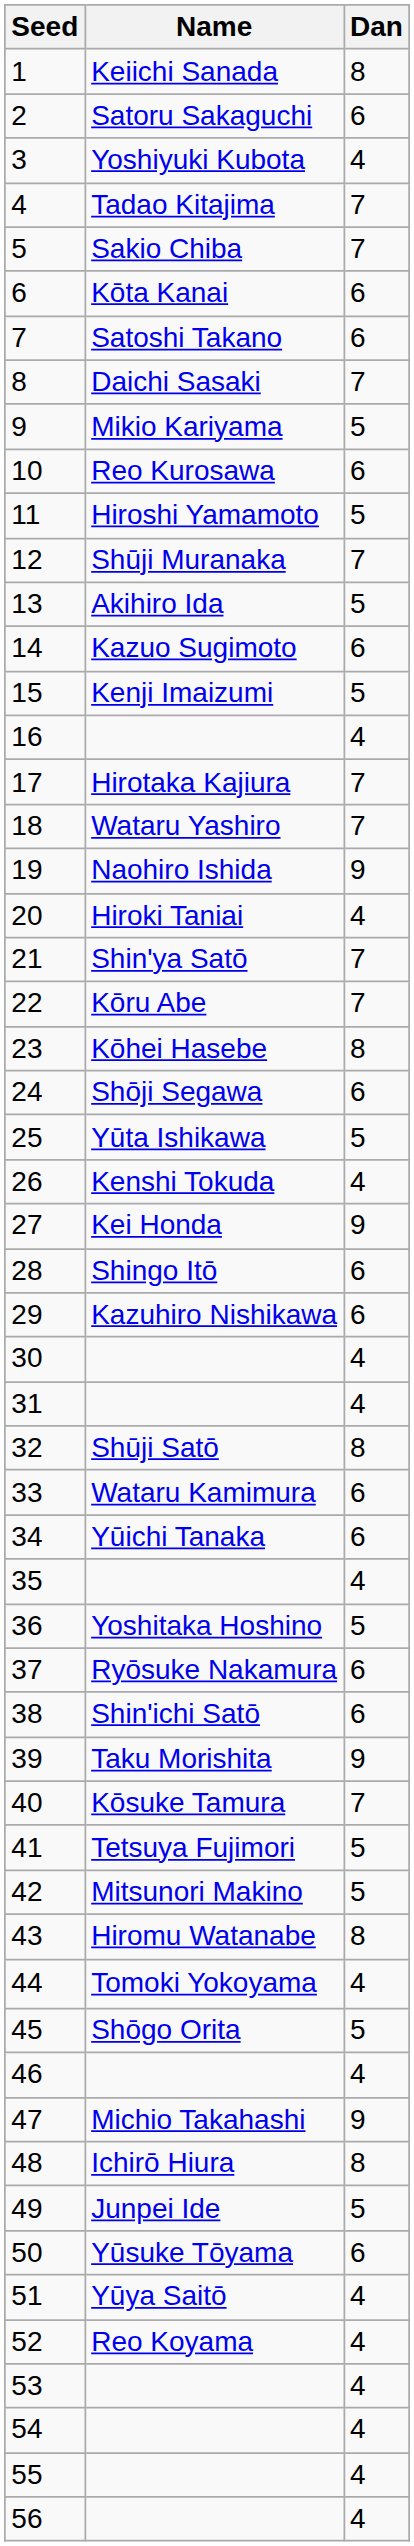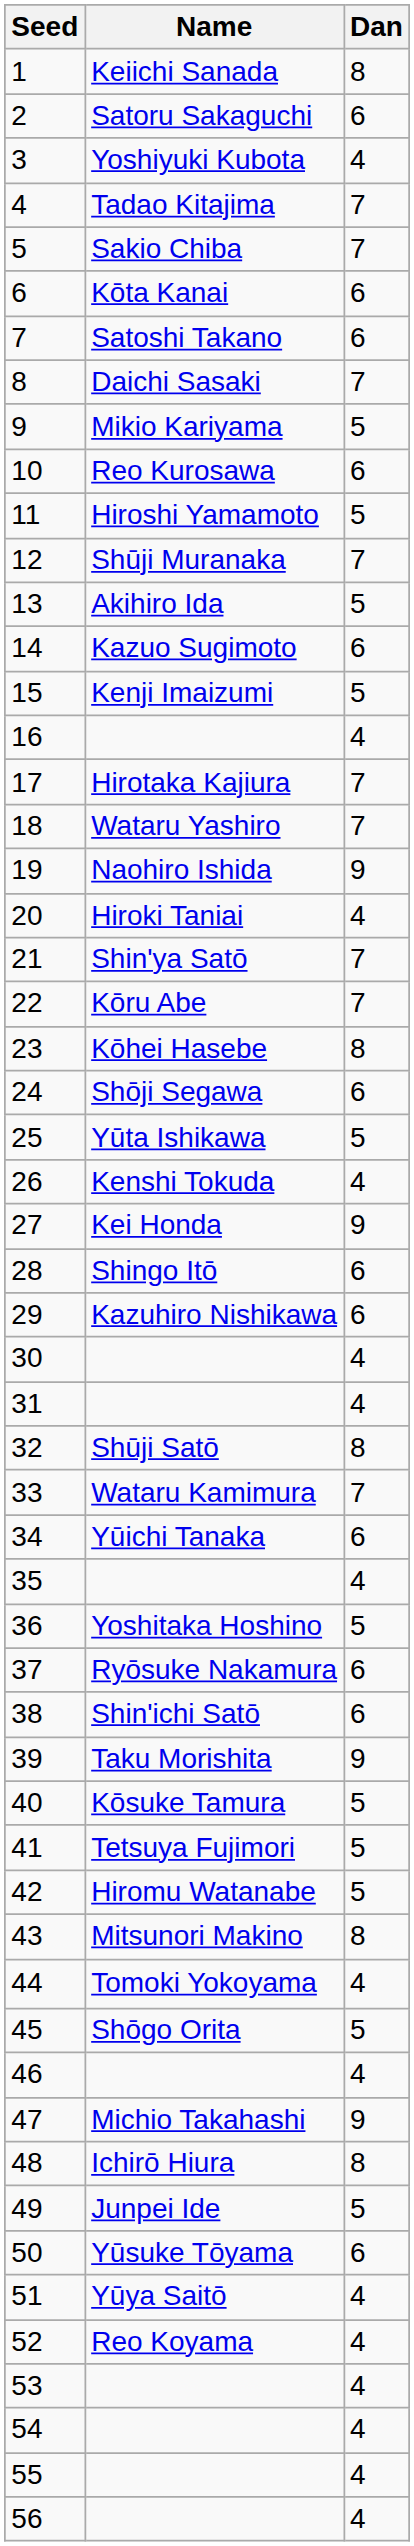 <table class='wikitable'>
 <tr>
 <th>Seed</th>
 <th>Name</th>
 <th>Dan</th>
 </tr>
 <tr>
 <td>1</td>
 <td><a href='#'>Keiichi Sanada</a></td>
 <td>8</td>
 </tr>
 <tr>
 <td>2</td>
 <td><a href='#'>Satoru Sakaguchi</a></td>
 <td>6</td>
 </tr>
 <tr>
 <td>3</td>
 <td><a href='#'>Yoshiyuki Kubota</a></td>
 <td>4</td>
 </tr>
 <tr>
 <td>4</td>
 <td><a href='#'>Tadao Kitajima</a></td>
 <td>7</td>
 </tr>
 <tr>
 <td>5</td>
 <td><a href='#'>Sakio Chiba</a></td>
 <td>7</td>
 </tr>
 <tr>
 <td>6</td>
 <td><a href='#'>Kōta Kanai</a></td>
 <td>6</td>
 </tr>
 <tr>
 <td>7</td>
 <td><a href='#'>Satoshi Takano</a></td>
 <td>6</td>
 </tr>
 <tr>
 <td>8</td>
 <td><a href='#'>Daichi Sasaki</a></td>
 <td>7</td>
 </tr>
 <tr>
 <td>9</td>
 <td><a href='#'>Mikio Kariyama</a></td>
 <td>5</td>
 </tr>
 <tr>
 <td>10</td>
 <td><a href='#'>Reo Kurosawa</a></td>
 <td>6</td>
 </tr>
 <tr>
 <td>11</td>
 <td><a href='#'>Hiroshi Yamamoto</a></td>
 <td>5</td>
 </tr>
 <tr>
 <td>12</td>
 <td><a href='#'>Shūji Muranaka</a></td>
 <td>7</td>
 </tr>
 <tr>
 <td>13</td>
 <td><a href='#'>Akihiro Ida</a></td>
 <td>5</td>
 </tr>
 <tr>
 <td>14</td>
 <td><a href='#'>Kazuo Sugimoto</a></td>
 <td>6</td>
 </tr>
 <tr>
 <td>15</td>
 <td><a href='#'>Kenji Imaizumi</a></td>
 <td>5</td>
 </tr>
 <tr>
 <td>16</td>
 <td></td>
 <td>4</td>
 </tr>
 <tr>
 <td>17</td>
 <td><a href='#'>Hirotaka Kajiura</a></td>
 <td>7</td>
 </tr>
 <tr>
 <td>18</td>
 <td><a href='#'>Wataru Yashiro</a></td>
 <td>7</td>
 </tr>
 <tr>
 <td>19</td>
 <td><a href='#'>Naohiro Ishida</a></td>
 <td>9</td>
 </tr>
 <tr>
 <td>20</td>
 <td><a href='#'>Hiroki Taniai</a></td>
 <td>4</td>
 </tr>
 <tr>
 <td>21</td>
 <td><a href='#'>Shin'ya Satō</a></td>
 <td>7</td>
 </tr>
 <tr>
 <td>22</td>
 <td><a href='#'>Kōru Abe</a></td>
 <td>7</td>
 </tr>
 <tr>
 <td>23</td>
 <td><a href='#'>Kōhei Hasebe</a></td>
 <td>8</td>
 </tr>
 <tr>
 <td>24</td>
 <td><a href='#'>Shōji Segawa</a></td>
 <td>6</td>
 </tr>
 <tr>
 <td>25</td>
 <td><a href='#'>Yūta Ishikawa</a></td>
 <td>5</td>
 </tr>
 <tr>
 <td>26</td>
 <td><a href='#'>Kenshi Tokuda</a></td>
 <td>4</td>
 </tr>
 <tr>
 <td>27</td>
 <td><a href='#'>Kei Honda</a></td>
 <td>9</td>
 </tr>
 <tr>
 <td>28</td>
 <td><a href='#'>Shingo Itō</a></td>
 <td>6</td>
 </tr>
 <tr>
 <td>29</td>
 <td><a href='#'>Kazuhiro Nishikawa</a></td>
 <td>6</td>
 </tr>
 <tr>
 <td>30</td>
 <td></td>
 <td>4</td>
 </tr>
 <tr>
 <td>31</td>
 <td></td>
 <td>4</td>
 </tr>
 <tr>
 <td>32</td>
 <td><a href='#'>Shūji Satō</a></td>
 <td>8</td>
 </tr>
 <tr>
 <td>33</td>
 <td><a href='#'>Wataru Kamimura</a></td>
-<td>6</td>
+<td>7</td>
 </tr>
 <tr>
 <td>34</td>
 <td><a href='#'>Yūichi Tanaka</a></td>
 <td>6</td>
 </tr>
 <tr>
 <td>35</td>
 <td></td>
 <td>4</td>
 </tr>
 <tr>
 <td>36</td>
 <td><a href='#'>Yoshitaka Hoshino</a></td>
 <td>5</td>
 </tr>
 <tr>
 <td>37</td>
 <td><a href='#'>Ryōsuke Nakamura</a></td>
 <td>6</td>
 </tr>
 <tr>
 <td>38</td>
 <td><a href='#'>Shin'ichi Satō</a></td>
 <td>6</td>
 </tr>
 <tr>
 <td>39</td>
 <td><a href='#'>Taku Morishita</a></td>
 <td>9</td>
 </tr>
 <tr>
 <td>40</td>
 <td><a href='#'>Kōsuke Tamura</a></td>
-<td>7</td>
+<td>5</td>
 </tr>
 <tr>
 <td>41</td>
 <td><a href='#'>Tetsuya Fujimori</a></td>
 <td>5</td>
 </tr>
 <tr>
 <td>42</td>
-<td><a href='#'>Mitsunori Makino</a></td>
+<td><a href='#'>Hiromu Watanabe</a></td>
 <td>5</td>
 </tr>
 <tr>
 <td>43</td>
-<td><a href='#'>Hiromu Watanabe</a></td>
+<td><a href='#'>Mitsunori Makino</a></td>
 <td>8</td>
 </tr>
 <tr>
 <td>44</td>
 <td><a href='#'>Tomoki Yokoyama</a></td>
 <td>4　</td>
 </tr>
 <tr>
 <td>45</td>
 <td><a href='#'>Shōgo Orita</a></td>
 <td>5</td>
 </tr>
 <tr>
 <td>46</td>
 <td></td>
 <td>4</td>
 </tr>
 <tr>
 <td>47</td>
 <td><a href='#'>Michio Takahashi</a></td>
 <td>9</td>
 </tr>
 <tr>
 <td>48</td>
 <td><a href='#'>Ichirō Hiura</a></td>
 <td>8</td>
 </tr>
 <tr>
 <td>49</td>
 <td><a href='#'>Junpei Ide</a></td>
 <td>5</td>
 </tr>
 <tr>
 <td>50</td>
 <td><a href='#'>Yūsuke Tōyama</a></td>
 <td>6</td>
 </tr>
 <tr>
 <td>51</td>
 <td><a href='#'>Yūya Saitō</a></td>
 <td>4</td>
 </tr>
 <tr>
 <td>52</td>
 <td><a href='#'>Reo Koyama</a></td>
 <td>4</td>
 </tr>
 <tr>
 <td>53</td>
 <td></td>
 <td>4</td>
 </tr>
 <tr>
 <td>54</td>
 <td></td>
 <td>4</td>
 </tr>
 <tr>
 <td>55</td>
 <td></td>
 <td>4</td>
 </tr>
 <tr>
 <td>56</td>
 <td></td>
 <td>4</td>
 </tr>
 </table>
